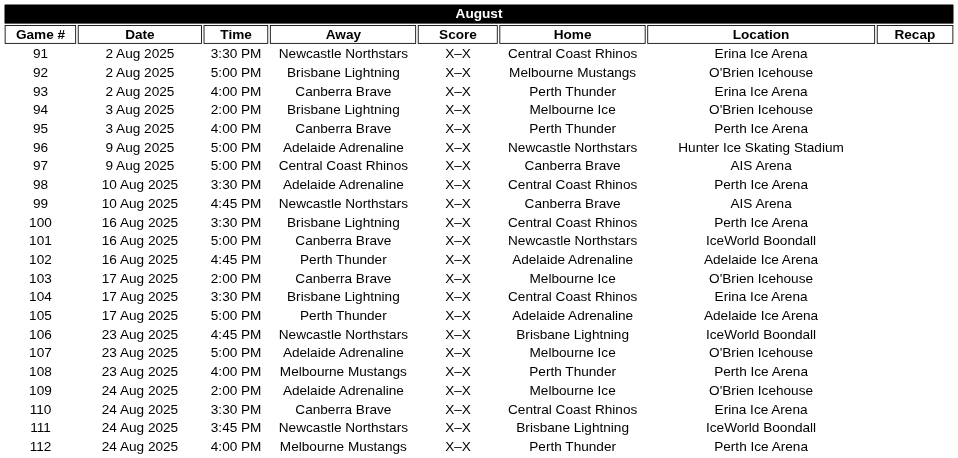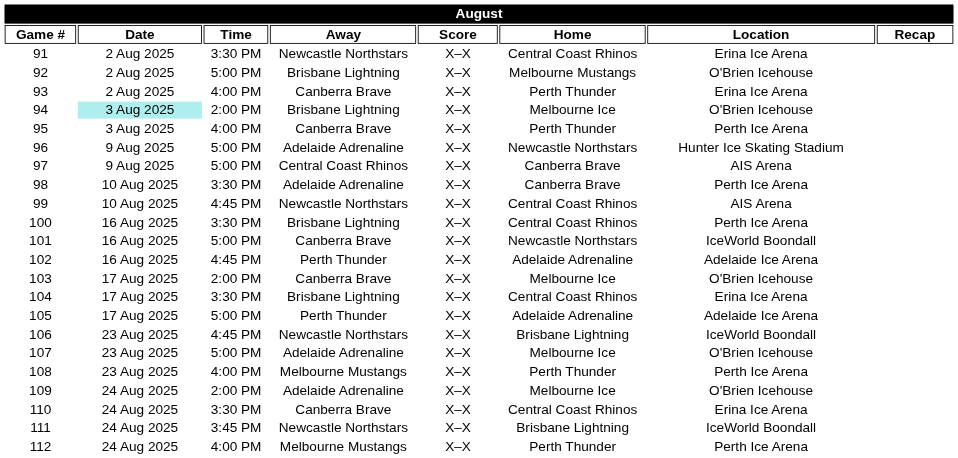 <table class="toccolours" style="width:70em;text-align: center">
 <tr>
 <th colspan="8" style="background:#000000;color:white;border:#000000 1px solid">August</th>
 </tr>
 <tr>
 <th style="background:#FFFFFF;color:black;border:#000000 1px solid; width: 40px">Game #</th>
 <th style="background:#FFFFFF;color:black;border:#000000 1px solid; width: 80px">Date</th>
 <th style="background:#FFFFFF;color:black;border:#000000 1px solid; width: 40px">Time</th>
 <th style="background:#FFFFFF;color:black;border:#000000 1px solid; width: 95px">Away</th>
 <th style="background:#FFFFFF;color:black;border:#000000 1px solid; width: 50px">Score</th>
 <th style="background:#FFFFFF;color:black;border:#000000 1px solid; width: 95px">Home</th>
 <th style="background:#FFFFFF;color:black;border:#000000 1px solid; width: 150px">Location</th>
 <th style="background:#FFFFFF;color:black;border:#000000 1px solid; width: 40px">Recap</th>
 </tr>
 <tr>
 <td>91</td>
 <td>2 Aug 2025</td>
 <td>3:30 PM</td>
 <td>Newcastle Northstars</td>
 <td>X–X</td>
 <td>Central Coast Rhinos</td>
 <td>Erina Ice Arena</td>
 </tr>
 <tr>
 <td>92</td>
 <td>2 Aug 2025</td>
 <td>5:00 PM</td>
 <td>Brisbane Lightning</td>
 <td>X–X</td>
 <td>Melbourne Mustangs</td>
 <td>O'Brien Icehouse</td>
 </tr>
 <tr>
 <td>93</td>
 <td>2 Aug 2025</td>
 <td>4:00 PM</td>
 <td>Canberra Brave</td>
 <td>X–X</td>
 <td>Perth Thunder</td>
 <td>Erina Ice Arena</td>
 </tr>
 <tr>
 <td>94</td>
-<td>3 Aug 2025</td>
+<td style="background: paleturquoise;">3 Aug 2025</td>
 <td>2:00 PM</td>
 <td>Brisbane Lightning</td>
 <td>X–X</td>
 <td>Melbourne Ice</td>
 <td>O'Brien Icehouse</td>
 </tr>
 <tr>
 <td>95</td>
 <td>3 Aug 2025</td>
 <td>4:00 PM</td>
 <td>Canberra Brave</td>
 <td>X–X</td>
 <td>Perth Thunder</td>
 <td>Perth Ice Arena</td>
 </tr>
 <tr>
 <td>96</td>
 <td>9 Aug 2025</td>
 <td>5:00 PM</td>
 <td>Adelaide Adrenaline</td>
 <td>X–X</td>
 <td>Newcastle Northstars</td>
 <td>Hunter Ice Skating Stadium</td>
 </tr>
 <tr>
 <td>97</td>
 <td>9 Aug 2025</td>
 <td>5:00 PM</td>
 <td>Central Coast Rhinos</td>
 <td>X–X</td>
 <td>Canberra Brave</td>
 <td>AIS Arena</td>
 </tr>
 <tr>
 <td>98</td>
 <td>10 Aug 2025</td>
 <td>3:30 PM</td>
 <td>Adelaide Adrenaline</td>
 <td>X–X</td>
-<td>Central Coast Rhinos</td>
+<td>Canberra Brave</td>
 <td>Perth Ice Arena</td>
 </tr>
 <tr>
 <td>99</td>
 <td>10 Aug 2025</td>
 <td>4:45 PM</td>
 <td>Newcastle Northstars</td>
 <td>X–X</td>
-<td>Canberra Brave</td>
+<td>Central Coast Rhinos</td>
 <td>AIS Arena</td>
 </tr>
 <tr>
 <td>100</td>
 <td>16 Aug 2025</td>
 <td>3:30 PM</td>
 <td>Brisbane Lightning</td>
 <td>X–X</td>
 <td>Central Coast Rhinos</td>
 <td>Perth Ice Arena</td>
 </tr>
 <tr>
 <td>101</td>
 <td>16 Aug 2025</td>
 <td>5:00 PM</td>
 <td>Canberra Brave</td>
 <td>X–X</td>
 <td>Newcastle Northstars</td>
 <td>IceWorld Boondall</td>
 </tr>
 <tr>
 <td>102</td>
 <td>16 Aug 2025</td>
 <td>4:45 PM</td>
 <td>Perth Thunder</td>
 <td>X–X</td>
 <td>Adelaide Adrenaline</td>
 <td>Adelaide Ice Arena</td>
 </tr>
 <tr>
 <td>103</td>
 <td>17 Aug 2025</td>
 <td>2:00 PM</td>
 <td>Canberra Brave</td>
 <td>X–X</td>
 <td>Melbourne Ice</td>
 <td>O'Brien Icehouse</td>
 </tr>
 <tr>
 <td>104</td>
 <td>17 Aug 2025</td>
 <td>3:30 PM</td>
 <td>Brisbane Lightning</td>
 <td>X–X</td>
 <td>Central Coast Rhinos</td>
 <td>Erina Ice Arena</td>
 </tr>
 <tr>
 <td>105</td>
 <td>17 Aug 2025</td>
 <td>5:00 PM</td>
 <td>Perth Thunder</td>
 <td>X–X</td>
 <td>Adelaide Adrenaline</td>
 <td>Adelaide Ice Arena</td>
 </tr>
 <tr>
 <td>106</td>
 <td>23 Aug 2025</td>
 <td>4:45 PM</td>
 <td>Newcastle Northstars</td>
 <td>X–X</td>
 <td>Brisbane Lightning</td>
 <td>IceWorld Boondall</td>
 </tr>
 <tr>
 <td>107</td>
 <td>23 Aug 2025</td>
 <td>5:00 PM</td>
 <td>Adelaide Adrenaline</td>
 <td>X–X</td>
 <td>Melbourne Ice</td>
 <td>O'Brien Icehouse</td>
 </tr>
 <tr>
 <td>108</td>
 <td>23 Aug 2025</td>
 <td>4:00 PM</td>
 <td>Melbourne Mustangs</td>
 <td>X–X</td>
 <td>Perth Thunder</td>
 <td>Perth Ice Arena</td>
 </tr>
 <tr>
 <td>109</td>
 <td>24 Aug 2025</td>
 <td>2:00 PM</td>
 <td>Adelaide Adrenaline</td>
 <td>X–X</td>
 <td>Melbourne Ice</td>
 <td>O'Brien Icehouse</td>
 </tr>
 <tr>
 <td>110</td>
 <td>24 Aug 2025</td>
 <td>3:30 PM</td>
 <td>Canberra Brave</td>
 <td>X–X</td>
 <td>Central Coast Rhinos</td>
 <td>Erina Ice Arena</td>
 </tr>
 <tr>
 <td>111</td>
 <td>24 Aug 2025</td>
 <td>3:45 PM</td>
 <td>Newcastle Northstars</td>
 <td>X–X</td>
 <td>Brisbane Lightning</td>
 <td>IceWorld Boondall</td>
 </tr>
 <tr>
 <td>112</td>
 <td>24 Aug 2025</td>
 <td>4:00 PM</td>
 <td>Melbourne Mustangs</td>
 <td>X–X</td>
 <td>Perth Thunder</td>
 <td>Perth Ice Arena</td>
 </tr>
 <tr>
 </tr>
 </table>
